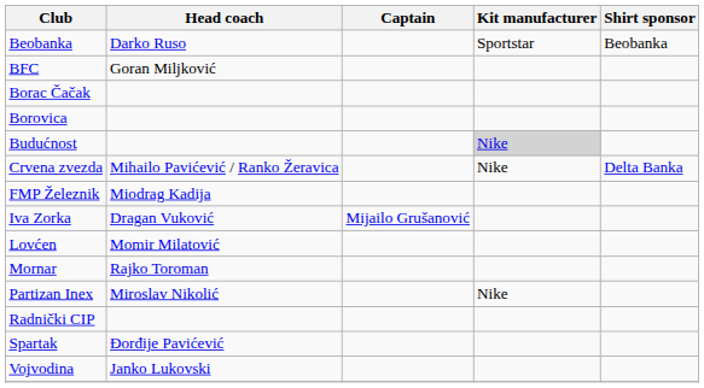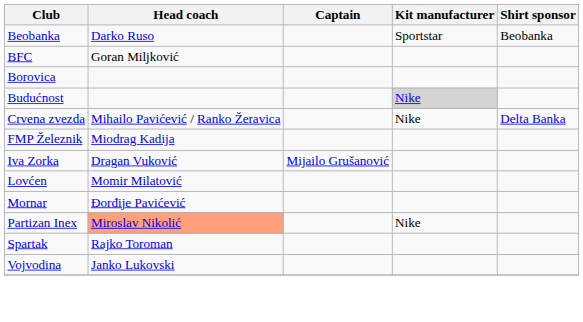 <table class="wikitable">
 <tr>
 <th>Club</th>
 <th>Head coach</th>
 <th>Captain</th>
 <th>Kit manufacturer</th>
 <th>Shirt sponsor</th>
 </tr>
 <tr>
 <td><a href='#'>Beobanka</a></td>
 <td><a href='#'>Darko Ruso</a></td>
 <td></td>
 <td>Sportstar</td>
 <td>Beobanka</td>
 </tr>
 <tr>
 <td><a href='#'>BFC</a></td>
 <td>Goran Miljković</td>
-<td></td>
-<td></td>
-<td></td>
-</tr>
-<tr>
-<td><a href='#'>Borac Čačak</a></td>
-<td></td>
 <td></td>
 <td></td>
 <td></td>
 </tr>
 <tr>
 <td><a href='#'>Borovica</a></td>
 <td></td>
 <td></td>
 <td></td>
 <td></td>
 </tr>
 <tr>
 <td><a href='#'>Budućnost</a></td>
 <td></td>
 <td></td>
 <td style="background: lightgrey;"><a href='#'>Nike</a></td>
 <td></td>
 </tr>
 <tr>
 <td><a href='#'>Crvena zvezda</a></td>
 <td><a href='#'>Mihailo Pavićević</a> / <a href='#'>Ranko Žeravica</a></td>
 <td></td>
 <td>Nike</td>
 <td><a href='#'>Delta Banka</a></td>
 </tr>
 <tr>
 <td><a href='#'>FMP Železnik</a></td>
 <td><a href='#'>Miodrag Kadija</a></td>
 <td></td>
 <td></td>
 <td></td>
 </tr>
 <tr>
 <td><a href='#'>Iva Zorka</a></td>
 <td><a href='#'>Dragan Vuković</a></td>
 <td><a href='#'>Mijailo Grušanović</a></td>
 <td></td>
 <td></td>
 </tr>
 <tr>
 <td><a href='#'>Lovćen</a></td>
 <td><a href='#'>Momir Milatović</a></td>
 <td></td>
 <td></td>
 <td></td>
 </tr>
 <tr>
 <td><a href='#'>Mornar</a></td>
-<td><a href='#'>Rajko Toroman</a></td>
+<td><a href='#'>Đorđije Pavićević</a></td>
 <td></td>
 <td></td>
 <td></td>
 </tr>
 <tr>
 <td><a href='#'>Partizan Inex</a></td>
-<td><a href='#'>Miroslav Nikolić</a></td>
+<td style="background: lightsalmon;"><a href='#'>Miroslav Nikolić</a></td>
 <td></td>
 <td>Nike</td>
 <td></td>
 </tr>
 <tr>
-<td><a href='#'>Radnički CIP</a></td>
-<td></td>
-<td></td>
-<td></td>
-<td></td>
-</tr>
-<tr>
 <td><a href='#'>Spartak</a></td>
-<td><a href='#'>Đorđije Pavićević</a></td>
+<td><a href='#'>Rajko Toroman</a></td>
 <td></td>
 <td></td>
 <td></td>
 </tr>
 <tr>
 <td><a href='#'>Vojvodina</a></td>
 <td> <a href='#'>Janko Lukovski</a></td>
 <td></td>
 <td></td>
 <td></td>
 </tr>
 <tr>
 </tr>
 </table>
